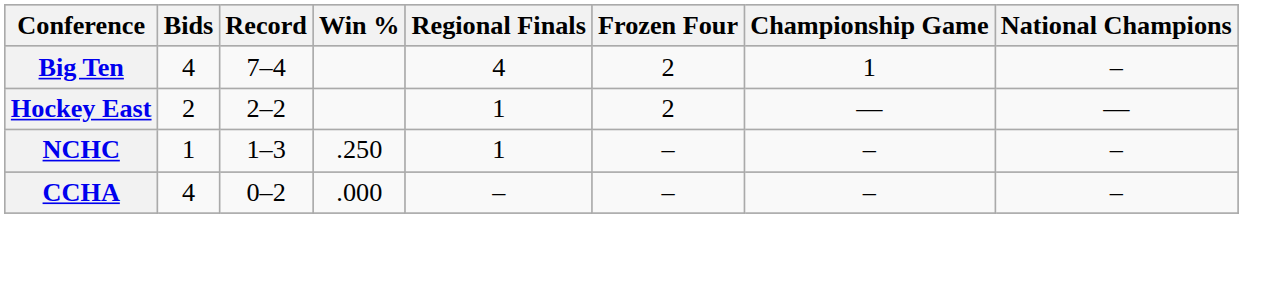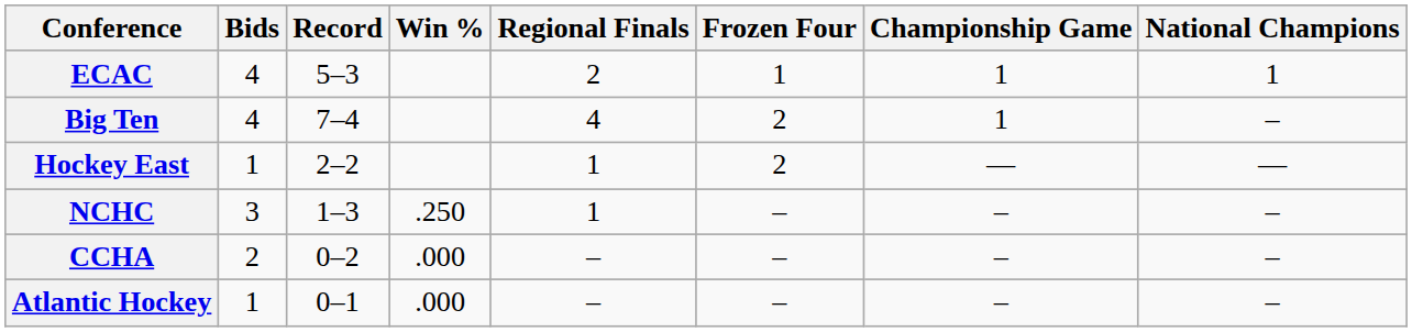 <table class="wikitable sortable plainrowheaders" style="text-align:center">
 <tr>
 <th scope="col">Conference</th>
 <th scope="col">Bids</th>
 <th scope="col">Record</th>
 <th scope="col">Win %</th>
 <th scope="col">Regional Finals</th>
 <th scope="col">Frozen Four</th>
 <th scope="col">Championship Game</th>
 <th scope="col">National Champions</th>
+</tr>
+<tr>
+<th scope="row"><a href='#'>ECAC</a></th>
+<td>4</td>
+<td>5–3</td>
+<td></td>
+<td>2</td>
+<td>1</td>
+<td>1</td>
+<td>1</td>
 </tr>
 <tr>
 <th scope="row"><a href='#'>Big Ten</a></th>
 <td>4</td>
 <td>7–4</td>
 <td></td>
 <td>4</td>
 <td>2</td>
 <td>1</td>
 <td>–</td>
 </tr>
 <tr>
 <th scope="row"><a href='#'>Hockey East</a></th>
-<td>2</td>
+<td>1</td>
 <td>2–2</td>
 <td></td>
 <td>1</td>
 <td>2</td>
 <td>—</td>
 <td>—</td>
 </tr>
 <tr>
 <th scope="row"><a href='#'>NCHC</a></th>
-<td>1</td>
+<td>3</td>
 <td>1–3</td>
 <td>.250</td>
 <td>1</td>
 <td>–</td>
 <td>–</td>
 <td>–</td>
 </tr>
 <tr>
 <th scope="row"><a href='#'>CCHA</a></th>
-<td>4</td>
+<td>2</td>
 <td>0–2</td>
 <td>.000</td>
 <td>–</td>
 <td>–</td>
 <td>–</td>
 <td>–</td>
 </tr>
+<tr>
+<th scope="row"><a href='#'>Atlantic Hockey</a></th>
+<td>1</td>
+<td>0–1</td>
+<td>.000</td>
+<td>–</td>
+<td>–</td>
+<td>–</td>
+<td>–</td>
+</tr>
 </table>
